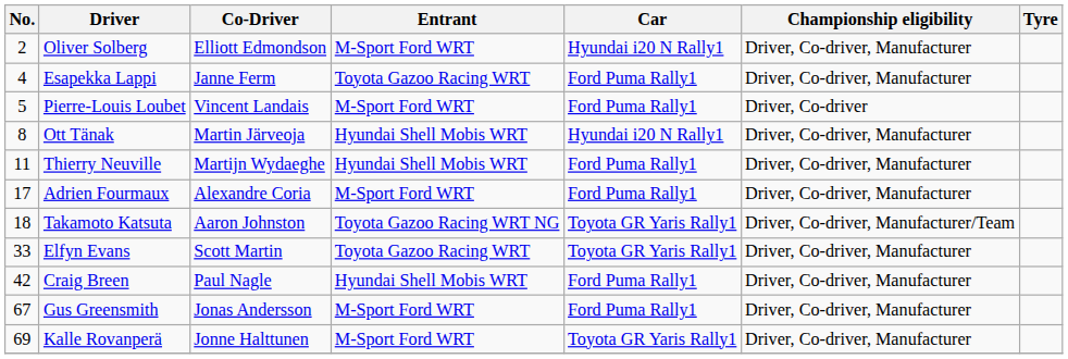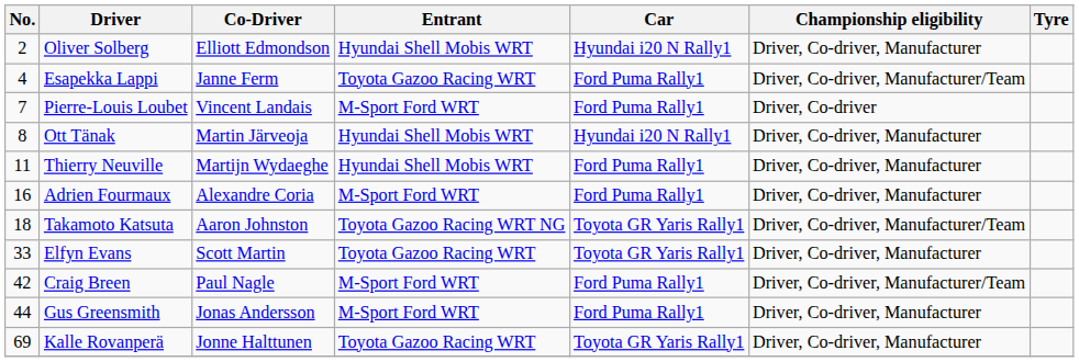 <table class="wikitable" style="font-size: 85%;">
 <tr>
 <th>No.</th>
 <th>Driver</th>
 <th>Co-Driver</th>
 <th>Entrant</th>
 <th>Car</th>
 <th>Championship eligibility</th>
 <th>Tyre</th>
 </tr>
 <tr>
 <td align="center">2</td>
 <td> <a href='#'>Oliver Solberg</a></td>
 <td> <a href='#'>Elliott Edmondson</a></td>
-<td> <a href='#'>M-Sport Ford WRT</a></td>
+<td> <a href='#'>Hyundai Shell Mobis WRT</a></td>
 <td><a href='#'>Hyundai i20 N Rally1</a></td>
 <td>Driver, Co-driver, Manufacturer</td>
 <td align="center"></td>
 </tr>
 <tr>
 <td align="center">4</td>
 <td> <a href='#'>Esapekka Lappi</a></td>
 <td> <a href='#'>Janne Ferm</a></td>
 <td> <a href='#'>Toyota Gazoo Racing WRT</a></td>
 <td><a href='#'>Ford Puma Rally1</a></td>
-<td>Driver, Co-driver, Manufacturer</td>
+<td>Driver, Co-driver, Manufacturer/Team</td>
 <td align="center"></td>
 </tr>
 <tr>
-<td align="center">5</td>
+<td align="center">7</td>
 <td> <a href='#'>Pierre-Louis Loubet</a></td>
 <td> <a href='#'>Vincent Landais</a></td>
 <td> <a href='#'>M-Sport Ford WRT</a></td>
 <td><a href='#'>Ford Puma Rally1</a></td>
 <td>Driver, Co-driver</td>
 <td align="center"></td>
 </tr>
 <tr>
 <td align="center">8</td>
 <td> <a href='#'>Ott Tänak</a></td>
 <td> <a href='#'>Martin Järveoja</a></td>
 <td> <a href='#'>Hyundai Shell Mobis WRT</a></td>
 <td><a href='#'>Hyundai i20 N Rally1</a></td>
 <td>Driver, Co-driver, Manufacturer</td>
 <td align="center"></td>
 </tr>
 <tr>
 <td align="center">11</td>
 <td> <a href='#'>Thierry Neuville</a></td>
 <td> <a href='#'>Martijn Wydaeghe</a></td>
 <td> <a href='#'>Hyundai Shell Mobis WRT</a></td>
 <td><a href='#'>Ford Puma Rally1</a></td>
 <td>Driver, Co-driver, Manufacturer</td>
 <td align="center"></td>
 </tr>
 <tr>
-<td align="center">17</td>
+<td align="center">16</td>
 <td> <a href='#'>Adrien Fourmaux</a></td>
 <td> <a href='#'>Alexandre Coria</a></td>
 <td> <a href='#'>M-Sport Ford WRT</a></td>
 <td><a href='#'>Ford Puma Rally1</a></td>
 <td>Driver, Co-driver, Manufacturer</td>
 <td align="center"></td>
 </tr>
 <tr>
 <td align="center">18</td>
 <td> <a href='#'>Takamoto Katsuta</a></td>
 <td> <a href='#'>Aaron Johnston</a></td>
 <td> <a href='#'>Toyota Gazoo Racing WRT NG</a></td>
 <td><a href='#'>Toyota GR Yaris Rally1</a></td>
 <td>Driver, Co-driver, Manufacturer/Team</td>
 <td align="center"></td>
 </tr>
 <tr>
 <td align="center">33</td>
 <td> <a href='#'>Elfyn Evans</a></td>
 <td> <a href='#'>Scott Martin</a></td>
 <td> <a href='#'>Toyota Gazoo Racing WRT</a></td>
 <td><a href='#'>Toyota GR Yaris Rally1</a></td>
 <td>Driver, Co-driver, Manufacturer</td>
 <td align="center"></td>
 </tr>
 <tr>
 <td align="center">42</td>
 <td> <a href='#'>Craig Breen</a></td>
 <td> <a href='#'>Paul Nagle</a></td>
-<td> <a href='#'>Hyundai Shell Mobis WRT</a></td>
+<td> <a href='#'>M-Sport Ford WRT</a></td>
 <td><a href='#'>Ford Puma Rally1</a></td>
-<td>Driver, Co-driver, Manufacturer</td>
+<td>Driver, Co-driver, Manufacturer/Team</td>
 <td align="center"></td>
 </tr>
 <tr>
-<td align="center">67</td>
+<td align="center">44</td>
 <td> <a href='#'>Gus Greensmith</a></td>
 <td> <a href='#'>Jonas Andersson</a></td>
 <td> <a href='#'>M-Sport Ford WRT</a></td>
 <td><a href='#'>Ford Puma Rally1</a></td>
 <td>Driver, Co-driver, Manufacturer</td>
 <td align="center"></td>
 </tr>
 <tr>
 <td align="center">69</td>
 <td> <a href='#'>Kalle Rovanperä</a></td>
 <td> <a href='#'>Jonne Halttunen</a></td>
-<td> <a href='#'>M-Sport Ford WRT</a></td>
+<td> <a href='#'>Toyota Gazoo Racing WRT</a></td>
 <td><a href='#'>Toyota GR Yaris Rally1</a></td>
 <td>Driver, Co-driver, Manufacturer</td>
 <td align="center"></td>
 </tr>
 <tr>
 </tr>
 </table>
